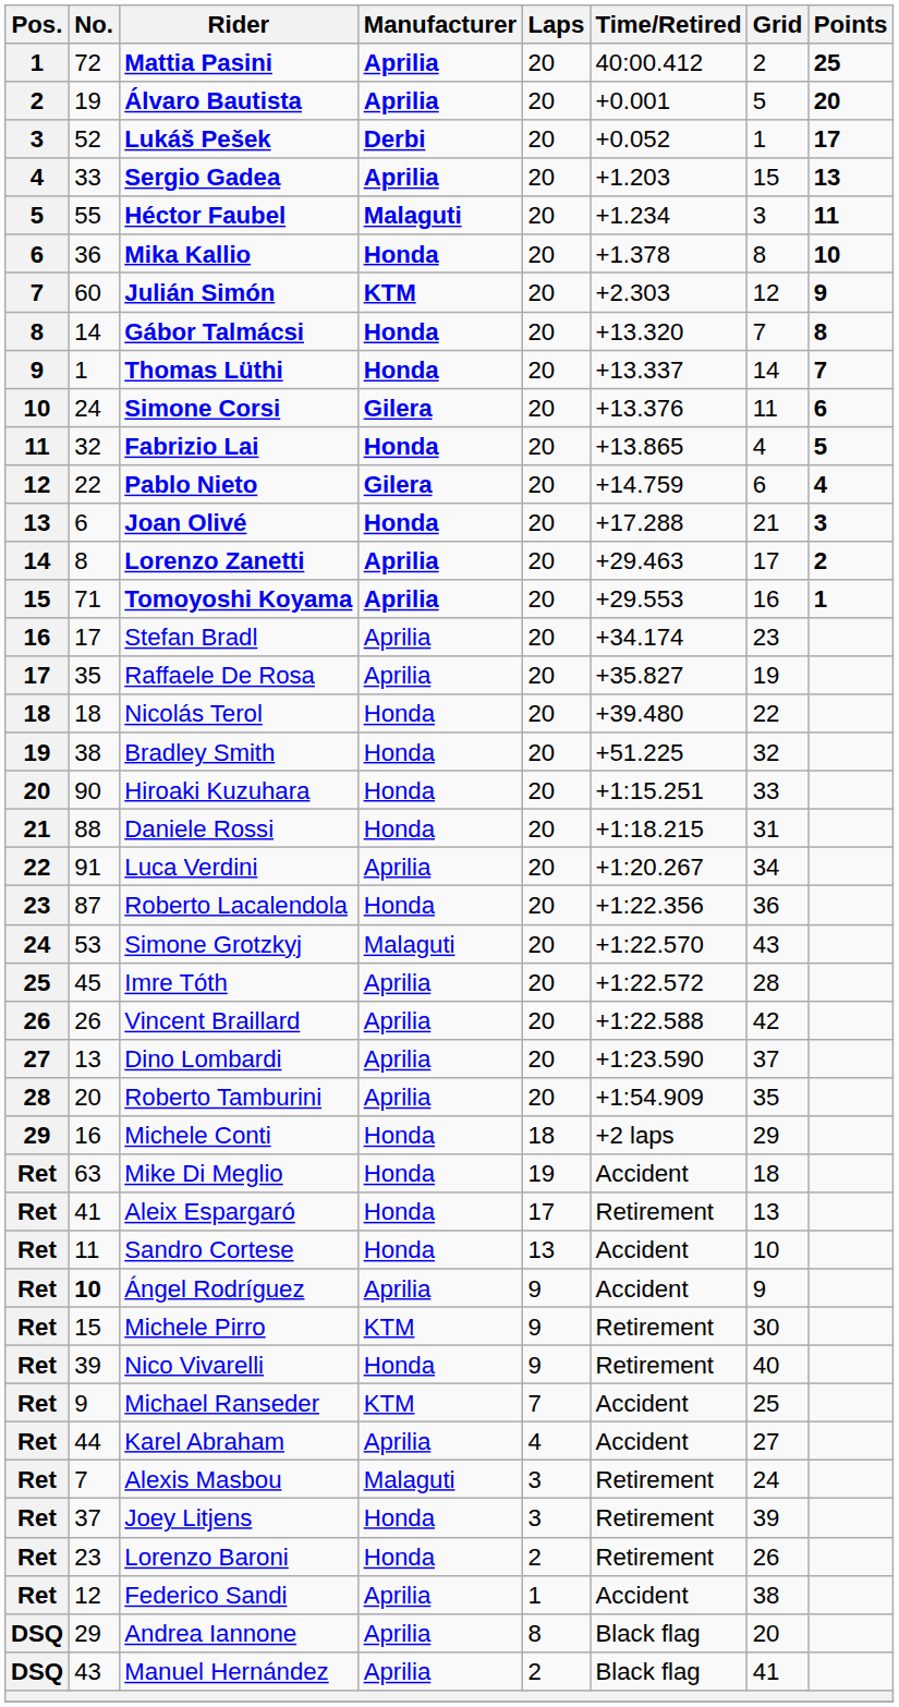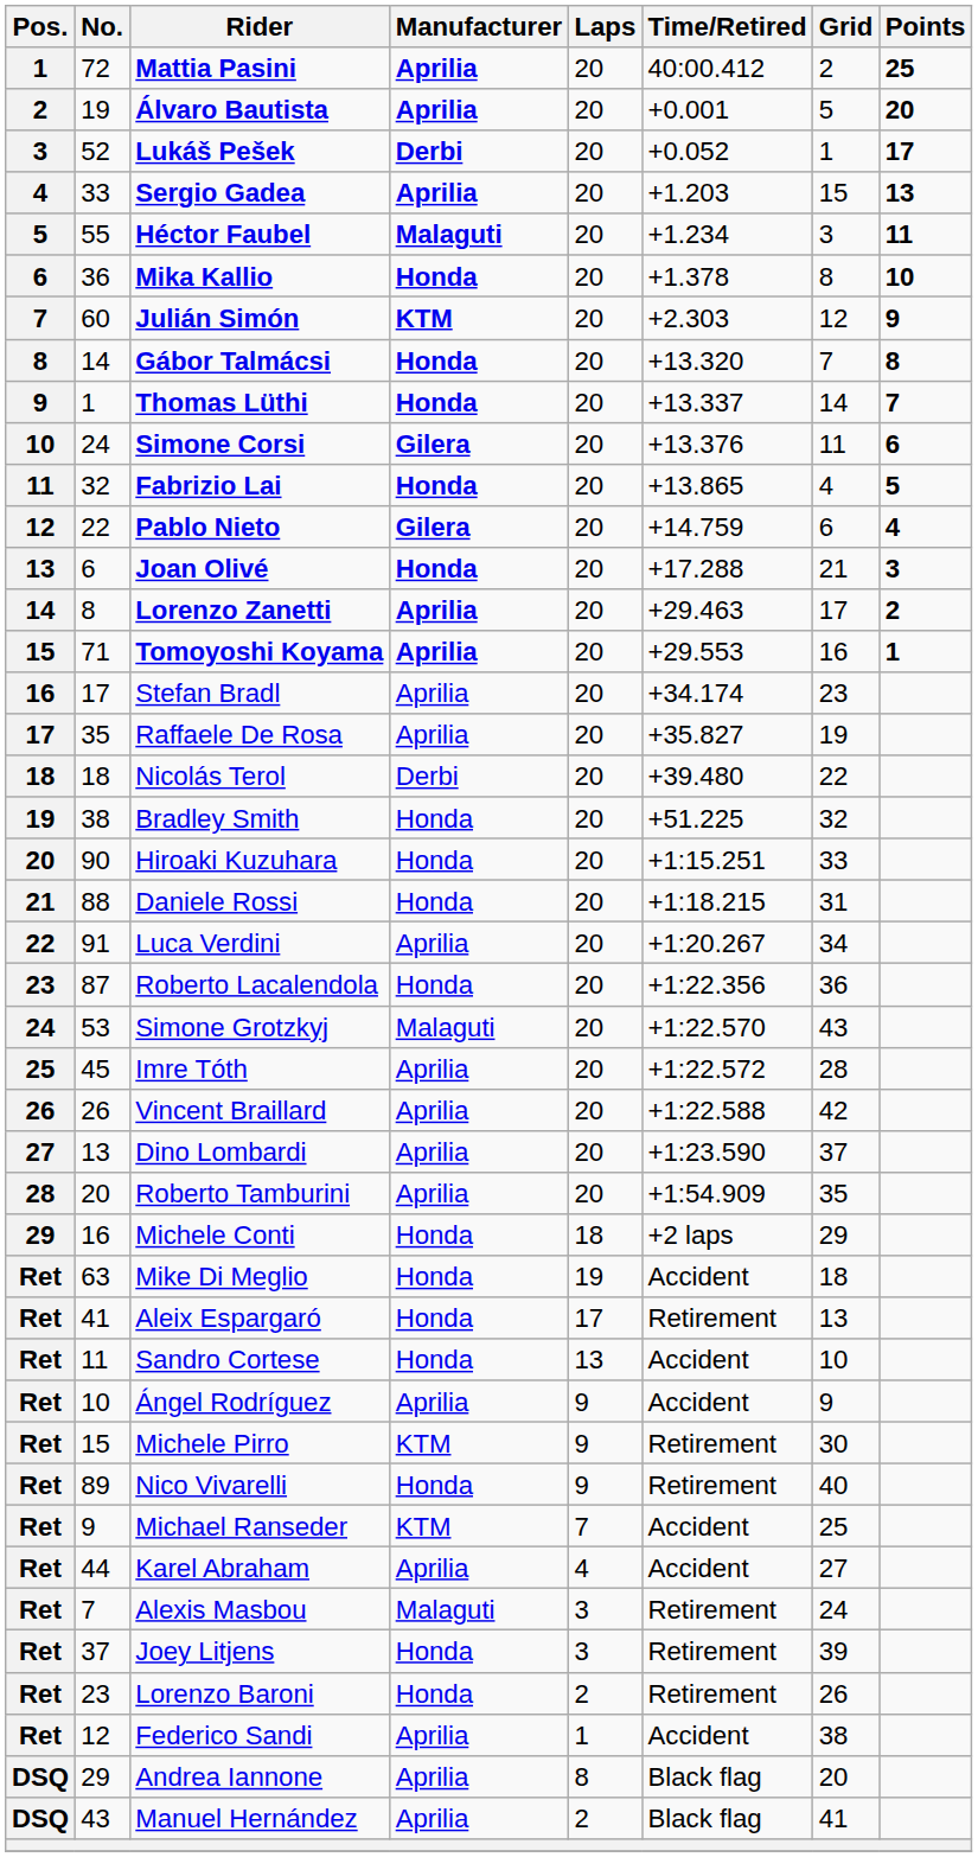 <table class="wikitable" style="font-size: 95%;">
 <tr>
 <th>Pos.</th>
 <th>No.</th>
 <th>Rider</th>
 <th>Manufacturer</th>
 <th>Laps</th>
 <th>Time/Retired</th>
 <th>Grid</th>
 <th>Points</th>
 </tr>
 <tr>
 <th>1</th>
 <td>72</td>
 <td> <strong><a href='#'>Mattia Pasini</a></strong></td>
 <td><strong><a href='#'>Aprilia</a></strong></td>
 <td>20</td>
 <td>40:00.412</td>
 <td>2</td>
 <td><strong>25</strong></td>
 </tr>
 <tr>
 <th>2</th>
 <td>19</td>
 <td> <strong><a href='#'>Álvaro Bautista</a></strong></td>
 <td><strong><a href='#'>Aprilia</a></strong></td>
 <td>20</td>
 <td>+0.001</td>
 <td>5</td>
 <td><strong>20</strong></td>
 </tr>
 <tr>
 <th>3</th>
 <td>52</td>
 <td> <strong><a href='#'>Lukáš Pešek</a></strong></td>
 <td><strong><a href='#'>Derbi</a></strong></td>
 <td>20</td>
 <td>+0.052</td>
 <td>1</td>
 <td><strong>17</strong></td>
 </tr>
 <tr>
 <th>4</th>
 <td>33</td>
 <td> <strong><a href='#'>Sergio Gadea</a></strong></td>
 <td><strong><a href='#'>Aprilia</a></strong></td>
 <td>20</td>
 <td>+1.203</td>
 <td>15</td>
 <td><strong>13</strong></td>
 </tr>
 <tr>
 <th>5</th>
 <td>55</td>
 <td> <strong><a href='#'>Héctor Faubel</a></strong></td>
 <td><strong><a href='#'>Malaguti</a></strong></td>
 <td>20</td>
 <td>+1.234</td>
 <td>3</td>
 <td><strong>11</strong></td>
 </tr>
 <tr>
 <th>6</th>
 <td>36</td>
 <td> <strong><a href='#'>Mika Kallio</a></strong></td>
 <td><strong><a href='#'>Honda</a></strong></td>
 <td>20</td>
 <td>+1.378</td>
 <td>8</td>
 <td><strong>10</strong></td>
 </tr>
 <tr>
 <th>7</th>
 <td>60</td>
 <td> <strong><a href='#'>Julián Simón</a></strong></td>
 <td><strong><a href='#'>KTM</a></strong></td>
 <td>20</td>
 <td>+2.303</td>
 <td>12</td>
 <td><strong>9</strong></td>
 </tr>
 <tr>
 <th>8</th>
 <td>14</td>
 <td> <strong><a href='#'>Gábor Talmácsi</a></strong></td>
 <td><strong><a href='#'>Honda</a></strong></td>
 <td>20</td>
 <td>+13.320</td>
 <td>7</td>
 <td><strong>8</strong></td>
 </tr>
 <tr>
 <th>9</th>
 <td>1</td>
 <td> <strong><a href='#'>Thomas Lüthi</a></strong></td>
 <td><strong><a href='#'>Honda</a></strong></td>
 <td>20</td>
 <td>+13.337</td>
 <td>14</td>
 <td><strong>7</strong></td>
 </tr>
 <tr>
 <th>10</th>
 <td>24</td>
 <td> <strong><a href='#'>Simone Corsi</a></strong></td>
 <td><strong><a href='#'>Gilera</a></strong></td>
 <td>20</td>
 <td>+13.376</td>
 <td>11</td>
 <td><strong>6</strong></td>
 </tr>
 <tr>
 <th>11</th>
 <td>32</td>
 <td> <strong><a href='#'>Fabrizio Lai</a></strong></td>
 <td><strong><a href='#'>Honda</a></strong></td>
 <td>20</td>
 <td>+13.865</td>
 <td>4</td>
 <td><strong>5</strong></td>
 </tr>
 <tr>
 <th>12</th>
 <td>22</td>
 <td> <strong><a href='#'>Pablo Nieto</a></strong></td>
 <td><strong><a href='#'>Gilera</a></strong></td>
 <td>20</td>
 <td>+14.759</td>
 <td>6</td>
 <td><strong>4</strong></td>
 </tr>
 <tr>
 <th>13</th>
 <td>6</td>
 <td> <strong><a href='#'>Joan Olivé</a></strong></td>
 <td><strong><a href='#'>Honda</a></strong></td>
 <td>20</td>
 <td>+17.288</td>
 <td>21</td>
 <td><strong>3</strong></td>
 </tr>
 <tr>
 <th>14</th>
 <td>8</td>
 <td> <strong><a href='#'>Lorenzo Zanetti</a></strong></td>
 <td><strong><a href='#'>Aprilia</a></strong></td>
 <td>20</td>
 <td>+29.463</td>
 <td>17</td>
 <td><strong>2</strong></td>
 </tr>
 <tr>
 <th>15</th>
 <td>71</td>
 <td> <strong><a href='#'>Tomoyoshi Koyama</a></strong></td>
 <td><strong><a href='#'>Aprilia</a></strong></td>
 <td>20</td>
 <td>+29.553</td>
 <td>16</td>
 <td><strong>1</strong></td>
 </tr>
 <tr>
 <th>16</th>
 <td>17</td>
 <td> <a href='#'>Stefan Bradl</a></td>
 <td><a href='#'>Aprilia</a></td>
 <td>20</td>
 <td>+34.174</td>
 <td>23</td>
 <td></td>
 </tr>
 <tr>
 <th>17</th>
 <td>35</td>
 <td> <a href='#'>Raffaele De Rosa</a></td>
 <td><a href='#'>Aprilia</a></td>
 <td>20</td>
 <td>+35.827</td>
 <td>19</td>
 <td></td>
 </tr>
 <tr>
 <th>18</th>
 <td>18</td>
 <td> <a href='#'>Nicolás Terol</a></td>
-<td><a href='#'>Honda</a></td>
+<td><a href='#'>Derbi</a></td>
 <td>20</td>
 <td>+39.480</td>
 <td>22</td>
 <td></td>
 </tr>
 <tr>
 <th>19</th>
 <td>38</td>
 <td> <a href='#'>Bradley Smith</a></td>
 <td><a href='#'>Honda</a></td>
 <td>20</td>
 <td>+51.225</td>
 <td>32</td>
 <td></td>
 </tr>
 <tr>
 <th>20</th>
 <td>90</td>
 <td> <a href='#'>Hiroaki Kuzuhara</a></td>
 <td><a href='#'>Honda</a></td>
 <td>20</td>
 <td>+1:15.251</td>
 <td>33</td>
 <td></td>
 </tr>
 <tr>
 <th>21</th>
 <td>88</td>
 <td> <a href='#'>Daniele Rossi</a></td>
 <td><a href='#'>Honda</a></td>
 <td>20</td>
 <td>+1:18.215</td>
 <td>31</td>
 <td></td>
 </tr>
 <tr>
 <th>22</th>
 <td>91</td>
 <td> <a href='#'>Luca Verdini</a></td>
 <td><a href='#'>Aprilia</a></td>
 <td>20</td>
 <td>+1:20.267</td>
 <td>34</td>
 <td></td>
 </tr>
 <tr>
 <th>23</th>
 <td>87</td>
 <td> <a href='#'>Roberto Lacalendola</a></td>
 <td><a href='#'>Honda</a></td>
 <td>20</td>
 <td>+1:22.356</td>
 <td>36</td>
 <td></td>
 </tr>
 <tr>
 <th>24</th>
 <td>53</td>
 <td> <a href='#'>Simone Grotzkyj</a></td>
 <td><a href='#'>Malaguti</a></td>
 <td>20</td>
 <td>+1:22.570</td>
 <td>43</td>
 <td></td>
 </tr>
 <tr>
 <th>25</th>
 <td>45</td>
 <td> <a href='#'>Imre Tóth</a></td>
 <td><a href='#'>Aprilia</a></td>
 <td>20</td>
 <td>+1:22.572</td>
 <td>28</td>
 <td></td>
 </tr>
 <tr>
 <th>26</th>
 <td>26</td>
 <td> <a href='#'>Vincent Braillard</a></td>
 <td><a href='#'>Aprilia</a></td>
 <td>20</td>
 <td>+1:22.588</td>
 <td>42</td>
 <td></td>
 </tr>
 <tr>
 <th>27</th>
 <td>13</td>
 <td> <a href='#'>Dino Lombardi</a></td>
 <td><a href='#'>Aprilia</a></td>
 <td>20</td>
 <td>+1:23.590</td>
 <td>37</td>
 <td></td>
 </tr>
 <tr>
 <th>28</th>
 <td>20</td>
 <td> <a href='#'>Roberto Tamburini</a></td>
 <td><a href='#'>Aprilia</a></td>
 <td>20</td>
 <td>+1:54.909</td>
 <td>35</td>
 <td></td>
 </tr>
 <tr>
 <th>29</th>
 <td>16</td>
 <td> <a href='#'>Michele Conti</a></td>
 <td><a href='#'>Honda</a></td>
 <td>18</td>
 <td>+2 laps</td>
 <td>29</td>
 <td></td>
 </tr>
 <tr>
 <th>Ret</th>
 <td>63</td>
 <td> <a href='#'>Mike Di Meglio</a></td>
 <td><a href='#'>Honda</a></td>
 <td>19</td>
 <td>Accident</td>
 <td>18</td>
 <td></td>
 </tr>
 <tr>
 <th>Ret</th>
 <td>41</td>
 <td> <a href='#'>Aleix Espargaró</a></td>
 <td><a href='#'>Honda</a></td>
 <td>17</td>
 <td>Retirement</td>
 <td>13</td>
 <td></td>
 </tr>
 <tr>
 <th>Ret</th>
 <td>11</td>
 <td> <a href='#'>Sandro Cortese</a></td>
 <td><a href='#'>Honda</a></td>
 <td>13</td>
 <td>Accident</td>
 <td>10</td>
 <td></td>
 </tr>
 <tr>
 <th>Ret</th>
-<td><strong>10</strong></td>
+<td>10</td>
 <td> <a href='#'>Ángel Rodríguez</a></td>
 <td><a href='#'>Aprilia</a></td>
 <td>9</td>
 <td>Accident</td>
 <td>9</td>
 <td></td>
 </tr>
 <tr>
 <th>Ret</th>
 <td>15</td>
 <td> <a href='#'>Michele Pirro</a></td>
 <td><a href='#'>KTM</a></td>
 <td>9</td>
 <td>Retirement</td>
 <td>30</td>
 <td></td>
 </tr>
 <tr>
 <th>Ret</th>
-<td>39</td>
+<td>89</td>
 <td> <a href='#'>Nico Vivarelli</a></td>
 <td><a href='#'>Honda</a></td>
 <td>9</td>
 <td>Retirement</td>
 <td>40</td>
 <td></td>
 </tr>
 <tr>
 <th>Ret</th>
 <td>9</td>
 <td> <a href='#'>Michael Ranseder</a></td>
 <td><a href='#'>KTM</a></td>
 <td>7</td>
 <td>Accident</td>
 <td>25</td>
 <td></td>
 </tr>
 <tr>
 <th>Ret</th>
 <td>44</td>
 <td> <a href='#'>Karel Abraham</a></td>
 <td><a href='#'>Aprilia</a></td>
 <td>4</td>
 <td>Accident</td>
 <td>27</td>
 <td></td>
 </tr>
 <tr>
 <th>Ret</th>
 <td>7</td>
 <td> <a href='#'>Alexis Masbou</a></td>
 <td><a href='#'>Malaguti</a></td>
 <td>3</td>
 <td>Retirement</td>
 <td>24</td>
 <td></td>
 </tr>
 <tr>
 <th>Ret</th>
 <td>37</td>
 <td> <a href='#'>Joey Litjens</a></td>
 <td><a href='#'>Honda</a></td>
 <td>3</td>
 <td>Retirement</td>
 <td>39</td>
 <td></td>
 </tr>
 <tr>
 <th>Ret</th>
 <td>23</td>
 <td> <a href='#'>Lorenzo Baroni</a></td>
 <td><a href='#'>Honda</a></td>
 <td>2</td>
 <td>Retirement</td>
 <td>26</td>
 <td></td>
 </tr>
 <tr>
 <th>Ret</th>
 <td>12</td>
 <td> <a href='#'>Federico Sandi</a></td>
 <td><a href='#'>Aprilia</a></td>
 <td>1</td>
 <td>Accident</td>
 <td>38</td>
 <td></td>
 </tr>
 <tr>
 <th>DSQ</th>
 <td>29</td>
 <td> <a href='#'>Andrea Iannone</a></td>
 <td><a href='#'>Aprilia</a></td>
 <td>8</td>
 <td>Black flag</td>
 <td>20</td>
 <td></td>
 </tr>
 <tr>
 <th>DSQ</th>
 <td>43</td>
 <td> <a href='#'>Manuel Hernández</a></td>
 <td><a href='#'>Aprilia</a></td>
 <td>2</td>
 <td>Black flag</td>
 <td>41</td>
 <td></td>
 </tr>
 <tr>
 <th colspan=8></th>
 </tr>
 <tr>
 </tr>
 </table>
